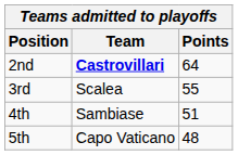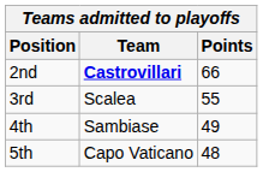 <table class="wikitable">
 <tr>
 <th colspan="3"><em>Teams admitted to playoffs</em></th>
 </tr>
 <tr>
 <th>Position</th>
 <th>Team</th>
 <th>Points</th>
 </tr>
 <tr>
 <td>2nd</td>
 <td><strong><a href='#'>Castrovillari</a></strong></td>
-<td>64</td>
+<td>66</td>
 </tr>
 <tr>
 <td>3rd</td>
 <td>Scalea</td>
 <td>55</td>
 </tr>
 <tr>
 <td>4th</td>
 <td>Sambiase</td>
-<td>51</td>
+<td>49</td>
 </tr>
 <tr>
 <td>5th</td>
 <td>Capo Vaticano</td>
 <td>48</td>
 </tr>
 </table>
